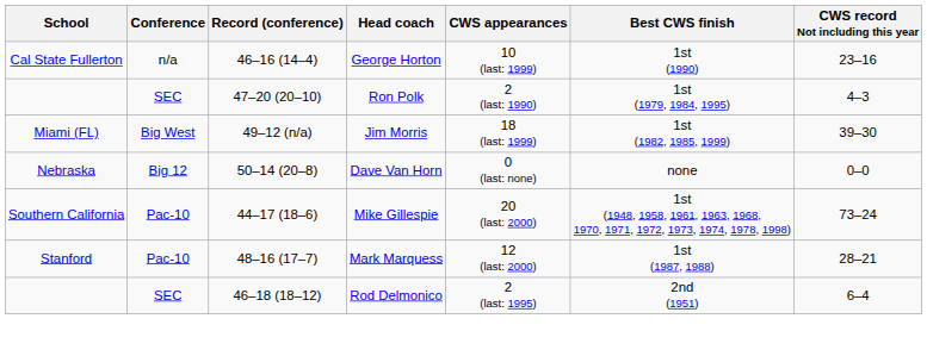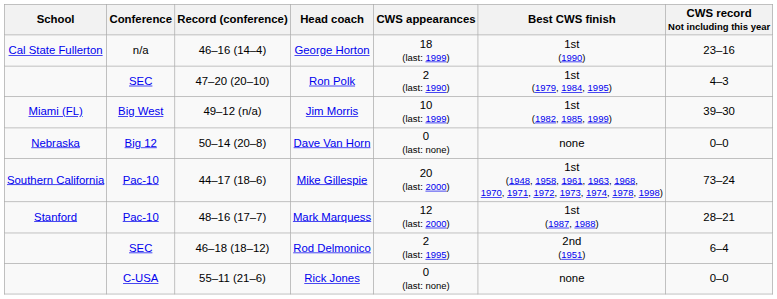 <table class="wikitable">
 <tr>
 <th>School</th>
 <th>Conference</th>
 <th>Record (conference)</th>
 <th>Head coach</th>
 <th>CWS appearances</th>
 <th>Best CWS finish</th>
 <th>CWS record<br><small>Not including this year</small></th>
 </tr>
 <tr align=center>
 <td><a href='#'>Cal State Fullerton</a></td>
 <td>n/a</td>
 <td>46–16 (14–4)</td>
 <td><a href='#'>George Horton</a></td>
-<td>10<br><small>(last: <a href='#'>1999</a>)</small></td>
+<td>18<br><small>(last: <a href='#'>1999</a>)</small></td>
 <td>1st<br><small>(<a href='#'>1990</a>)</small></td>
 <td>23–16</td>
 </tr>
 <tr align=center>
 <td></td>
 <td><a href='#'>SEC</a></td>
 <td>47–20 (20–10)</td>
 <td><a href='#'>Ron Polk</a></td>
 <td>2<br><small>(last: <a href='#'>1990</a>)</small></td>
 <td>1st<br><small>(<a href='#'>1979</a>, <a href='#'>1984</a>, <a href='#'>1995</a>)</small></td>
 <td>4–3</td>
 </tr>
 <tr align=center>
 <td><a href='#'>Miami (FL)</a></td>
 <td><a href='#'>Big West</a></td>
 <td>49–12 (n/a)</td>
 <td><a href='#'>Jim Morris</a></td>
-<td>18<br><small>(last: <a href='#'>1999</a>)</small></td>
+<td>10<br><small>(last: <a href='#'>1999</a>)</small></td>
 <td>1st<br><small>(<a href='#'>1982</a>, <a href='#'>1985</a>, <a href='#'>1999</a>)</small></td>
 <td>39–30</td>
 </tr>
 <tr align=center>
 <td><a href='#'>Nebraska</a></td>
 <td><a href='#'>Big 12</a></td>
 <td>50–14 (20–8)</td>
 <td><a href='#'>Dave Van Horn</a></td>
 <td>0<br><small>(last: none)</small></td>
 <td>none</td>
 <td>0–0</td>
 </tr>
 <tr align=center>
 <td><a href='#'>Southern California</a></td>
 <td><a href='#'>Pac-10</a></td>
 <td>44–17 (18–6)</td>
 <td><a href='#'>Mike Gillespie</a></td>
 <td>20<br><small>(last: <a href='#'>2000</a>)</small></td>
 <td>1st<br><small>(<a href='#'>1948</a>, <a href='#'>1958</a>, <a href='#'>1961</a>, <a href='#'>1963</a>, <a href='#'>1968</a>, <br><a href='#'>1970</a>, <a href='#'>1971</a>, <a href='#'>1972</a>, <a href='#'>1973</a>, <a href='#'>1974</a>, <a href='#'>1978</a>, <a href='#'>1998</a>)</small></td>
 <td>73–24</td>
 </tr>
 <tr align=center>
 <td><a href='#'>Stanford</a></td>
 <td><a href='#'>Pac-10</a></td>
 <td>48–16 (17–7)</td>
 <td><a href='#'>Mark Marquess</a></td>
 <td>12<br><small>(last: <a href='#'>2000</a>)</small></td>
 <td>1st<br><small>(<a href='#'>1987</a>, <a href='#'>1988</a>)</small></td>
 <td>28–21</td>
 </tr>
 <tr align=center>
 <td></td>
 <td><a href='#'>SEC</a></td>
 <td>46–18 (18–12)</td>
 <td><a href='#'>Rod Delmonico</a></td>
 <td>2<br><small>(last: <a href='#'>1995</a>)</small></td>
 <td>2nd<br><small>(<a href='#'>1951</a>)</small></td>
 <td>6–4</td>
 </tr>
+<tr align=center>
+<td></td>
+<td><a href='#'>C-USA</a></td>
+<td>55–11 (21–6)</td>
+<td><a href='#'>Rick Jones</a></td>
+<td>0<br><small>(last: none)</small></td>
+<td>none</td>
+<td>0–0</td>
+</tr>
 </table>
